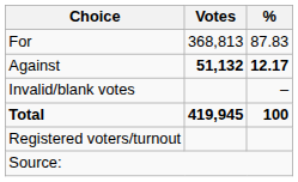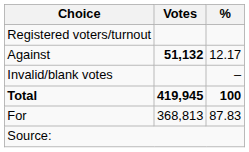 <table class=wikitable style=text-align:right>
 <tr>
 <th>Choice</th>
 <th>Votes</th>
 <th>%</th>
 </tr>
 <tr>
-<td align=left>For</td>
-<td>368,813</td>
-<td>87.83</td>
+<td align=left>Registered voters/turnout</td>
+<td></td>
+<td></td>
 </tr>
 <tr>
 <td align=left>Against</td>
 <td><strong>51,132</strong></td>
-<td><strong>12.17</strong></td>
+<td>12.17</td>
 </tr>
 <tr>
 <td align=left>Invalid/blank votes</td>
 <td></td>
 <td>–</td>
 </tr>
 <tr>
 <td align=left><strong>Total</strong></td>
 <td><strong>419,945</strong></td>
 <td><strong>100</strong></td>
 </tr>
 <tr>
-<td align=left>Registered voters/turnout</td>
-<td></td>
-<td></td>
+<td align=left>For</td>
+<td>368,813</td>
+<td>87.83</td>
 </tr>
 <tr>
 <td align=left colspan=3>Source: </td>
 </tr>
 </table>
